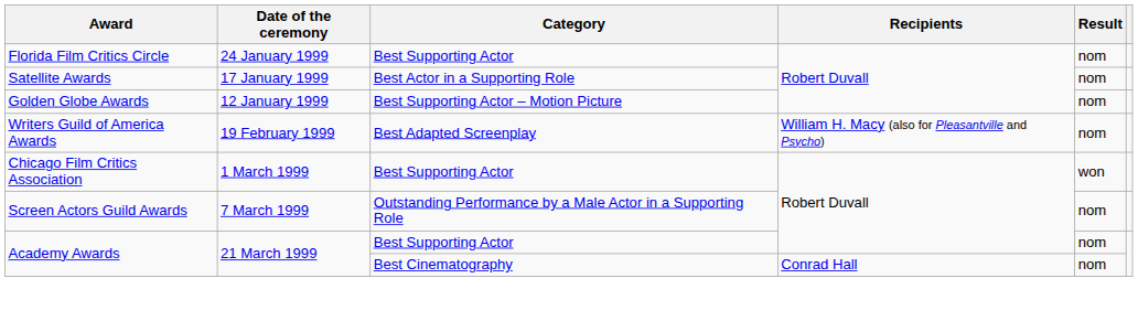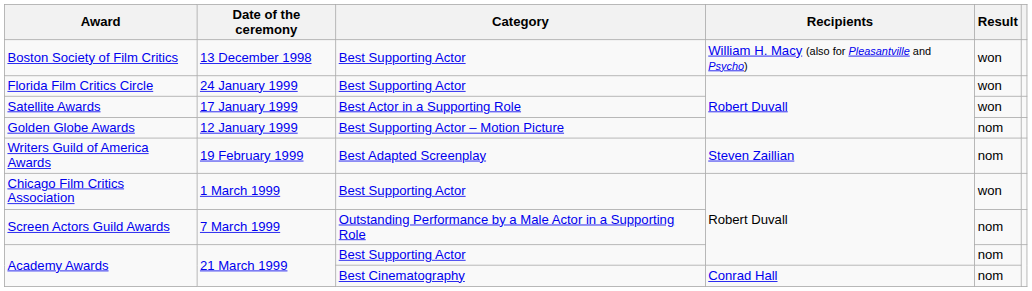 <table class="wikitable plainrowheaders sortable">
 <tr>
 <th scope="col">Award</th>
 <th scope="col">Date of the ceremony</th>
 <th scope="col">Category</th>
 <th scope="col">Recipients</th>
 <th scope="col">Result</th>
 <th class="unsortable" scope="col"></th>
 </tr>
 <tr>
+<td><a href='#'>Boston Society of Film Critics</a></td>
+<td><a href='#'>13 December 1998</a></td>
+<td><a href='#'>Best Supporting Actor</a></td>
+<td><a href='#'>William H. Macy</a> <small>(also for <em><a href='#'>Pleasantville</a></em> and <em><a href='#'>Psycho</a></em>)</small></td>
+<td>won</td>
+<td></td>
+</tr>
+<tr>
 <td><a href='#'>Florida Film Critics Circle</a></td>
 <td><a href='#'>24 January 1999</a></td>
 <td><a href='#'>Best Supporting Actor</a></td>
 <td rowspan="3"><a href='#'>Robert Duvall</a></td>
-<td>nom</td>
+<td>won</td>
 <td></td>
 </tr>
 <tr>
 <td><a href='#'>Satellite Awards</a></td>
 <td><a href='#'>17 January 1999</a></td>
 <td><a href='#'>Best Actor in a Supporting Role</a></td>
-<td>nom</td>
+<td>won</td>
 <td></td>
 </tr>
 <tr>
 <td><a href='#'>Golden Globe Awards</a></td>
 <td><a href='#'>12 January 1999</a></td>
 <td><a href='#'>Best Supporting Actor – Motion Picture</a></td>
 <td>nom</td>
 <td></td>
 </tr>
 <tr>
 <td><a href='#'>Writers Guild of America Awards</a></td>
 <td><a href='#'>19 February 1999</a></td>
 <td><a href='#'>Best Adapted Screenplay</a></td>
-<td><a href='#'>William H. Macy</a> <small>(also for <em><a href='#'>Pleasantville</a></em> and <em><a href='#'>Psycho</a></em>)</small></td>
+<td><a href='#'>Steven Zaillian</a></td>
 <td>nom</td>
 <td></td>
 </tr>
 <tr>
 <td><a href='#'>Chicago Film Critics Association</a></td>
 <td><a href='#'>1 March 1999</a></td>
 <td><a href='#'>Best Supporting Actor</a></td>
 <td rowspan="3">Robert Duvall</td>
 <td>won</td>
 <td></td>
 </tr>
 <tr>
 <td><a href='#'>Screen Actors Guild Awards</a></td>
 <td><a href='#'>7 March 1999</a></td>
 <td><a href='#'>Outstanding Performance by a Male Actor in a Supporting Role</a></td>
 <td>nom</td>
 <td></td>
 </tr>
 <tr>
 <td rowspan="2"><a href='#'>Academy Awards</a></td>
 <td rowspan="2"><a href='#'>21 March 1999</a></td>
 <td><a href='#'>Best Supporting Actor</a></td>
 <td>nom</td>
 <td rowspan="2"></td>
 </tr>
 <tr>
 <td><a href='#'>Best Cinematography</a></td>
 <td><a href='#'>Conrad Hall</a></td>
 <td>nom</td>
 </tr>
 </table>
